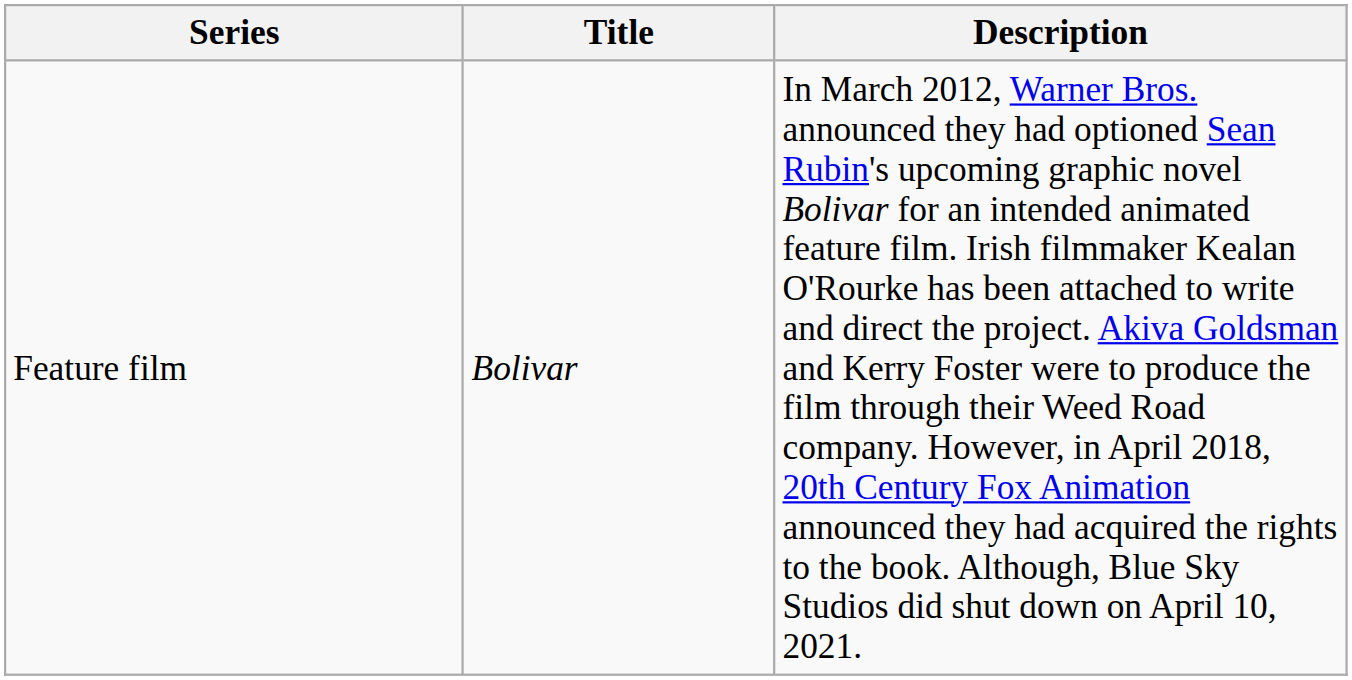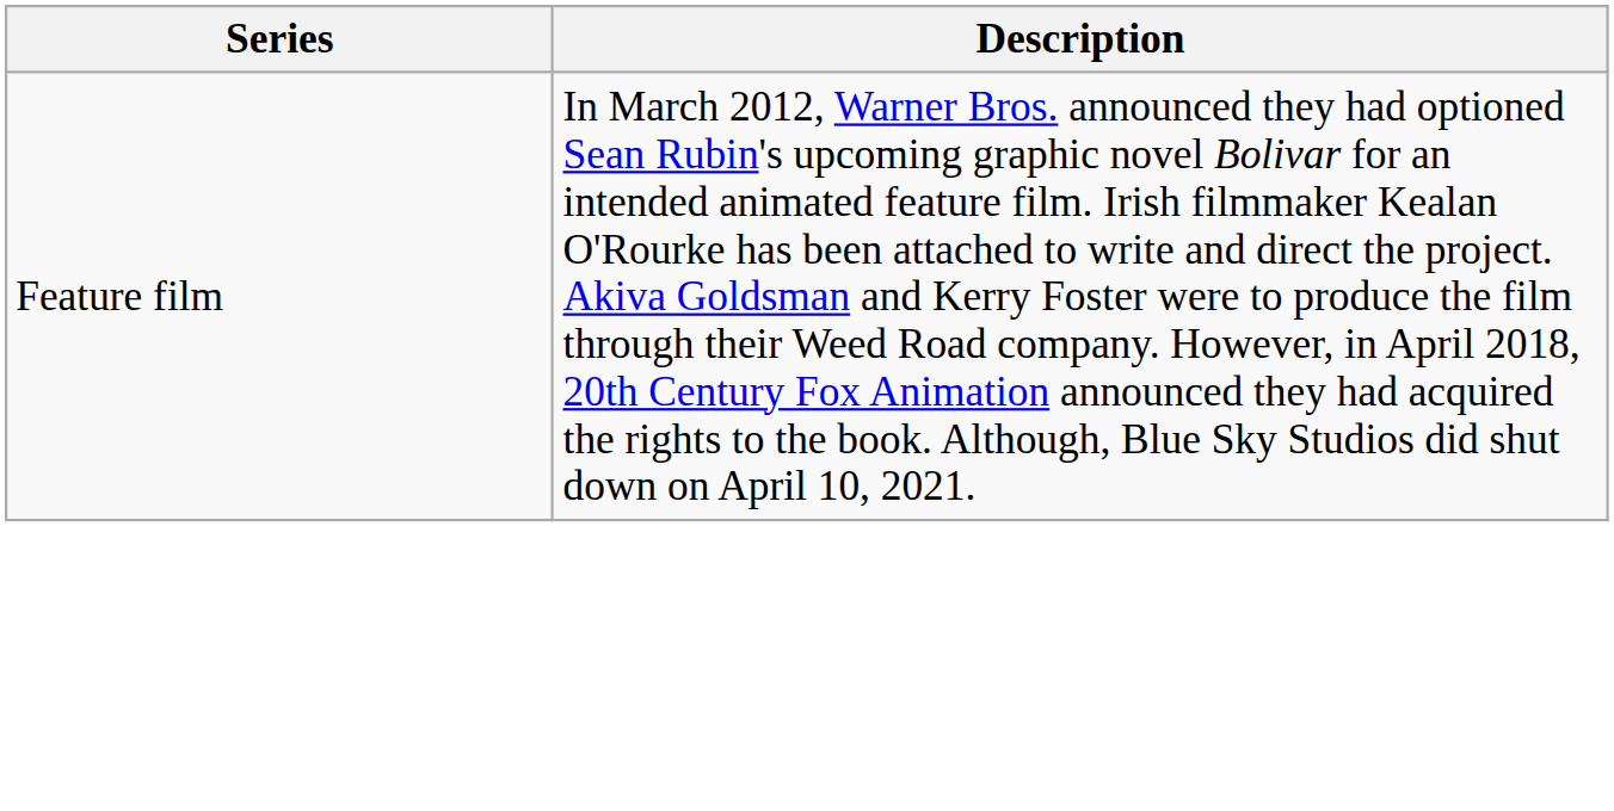 <table class="wikitable">
 <tr>
 <th style="width:150pt;">Series</th>
-<th style="width:100pt;">Title</th>
 <th>Description</th>
 </tr>
 <tr>
 <td>Feature film</td>
-<td><em>Bolivar</em></td>
 <td>In March 2012, <a href='#'>Warner Bros.</a> announced they had optioned <a href='#'>Sean Rubin</a>'s upcoming graphic novel <em>Bolivar</em> for an intended animated feature film. Irish filmmaker Kealan O'Rourke has been attached to write and direct the project. <a href='#'>Akiva Goldsman</a> and Kerry Foster were to produce the film through their Weed Road company. However, in April 2018, <a href='#'>20th Century Fox Animation</a> announced they had acquired the rights to the book. Although, Blue Sky Studios did shut down on April 10, 2021.</td>
 </tr>
 </table>
